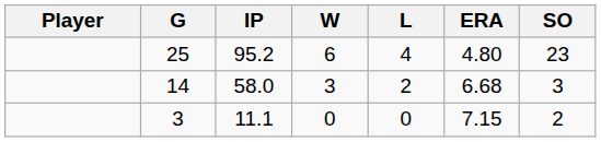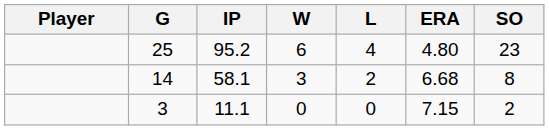 <table class="wikitable sortable">
 <tr>
 <th bgcolor="#DDDDFF" width="16%">Player</th>
 <th bgcolor="#DDDDFF" width="9%">G</th>
 <th bgcolor="#DDDDFF" width="9%">IP</th>
 <th bgcolor="#DDDDFF" width="9%">W</th>
 <th bgcolor="#DDDDFF" width="9%">L</th>
 <th bgcolor="#DDDDFF" width="9%">ERA</th>
 <th bgcolor="#DDDDFF" width="9%">SO</th>
 </tr>
 <tr align="center">
 <td></td>
 <td>25</td>
 <td>95.2</td>
 <td>6</td>
 <td>4</td>
 <td>4.80</td>
 <td>23</td>
 </tr>
 <tr align="center">
 <td></td>
 <td>14</td>
-<td>58.0</td>
+<td>58.1</td>
 <td>3</td>
 <td>2</td>
 <td>6.68</td>
-<td>3</td>
+<td>8</td>
 </tr>
 <tr align="center">
 <td></td>
 <td>3</td>
 <td>11.1</td>
 <td>0</td>
 <td>0</td>
 <td>7.15</td>
 <td>2</td>
 </tr>
 </table>
